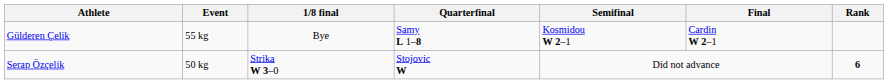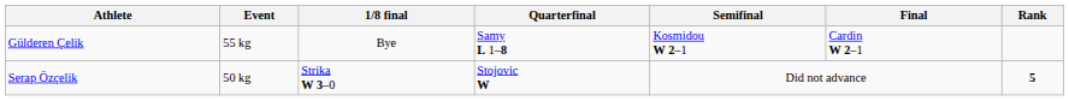 <table class="wikitable" width="98%" style="text-align:left; font-size:90%">
 <tr>
 <th width="11%">Athlete</th>
 <th width="4%">Event</th>
 <th width="9%">1/8 final</th>
 <th width="9%">Quarterfinal</th>
 <th width="9%">Semifinal</th>
 <th width="9%">Final</th>
 <th width="3%">Rank</th>
 </tr>
 <tr>
 <td><a href='#'>Gülderen Çelik</a></td>
 <td>55 kg</td>
 <td align=center>Bye</td>
 <td> <a href='#'>Samy</a><br><strong>L</strong> 1–<strong>8</strong></td>
 <td> <a href='#'>Kosmidou</a><br><strong>W</strong> <strong>2</strong>–1</td>
 <td> <a href='#'>Cardin</a><br><strong>W</strong> <strong>2</strong>–1</td>
 <td align=center></td>
 </tr>
 <tr>
 <td><a href='#'>Serap Özçelik</a></td>
 <td>50 kg</td>
 <td> <a href='#'>Strika</a><br><strong>W</strong> <strong>3</strong>–0</td>
 <td> <a href='#'>Stojovic</a><br><strong>W</strong> </td>
 <td colspan=2 align=center>Did not advance</td>
-<td align=center><strong>6</strong></td>
+<td align=center><strong>5</strong></td>
 </tr>
 </table>
